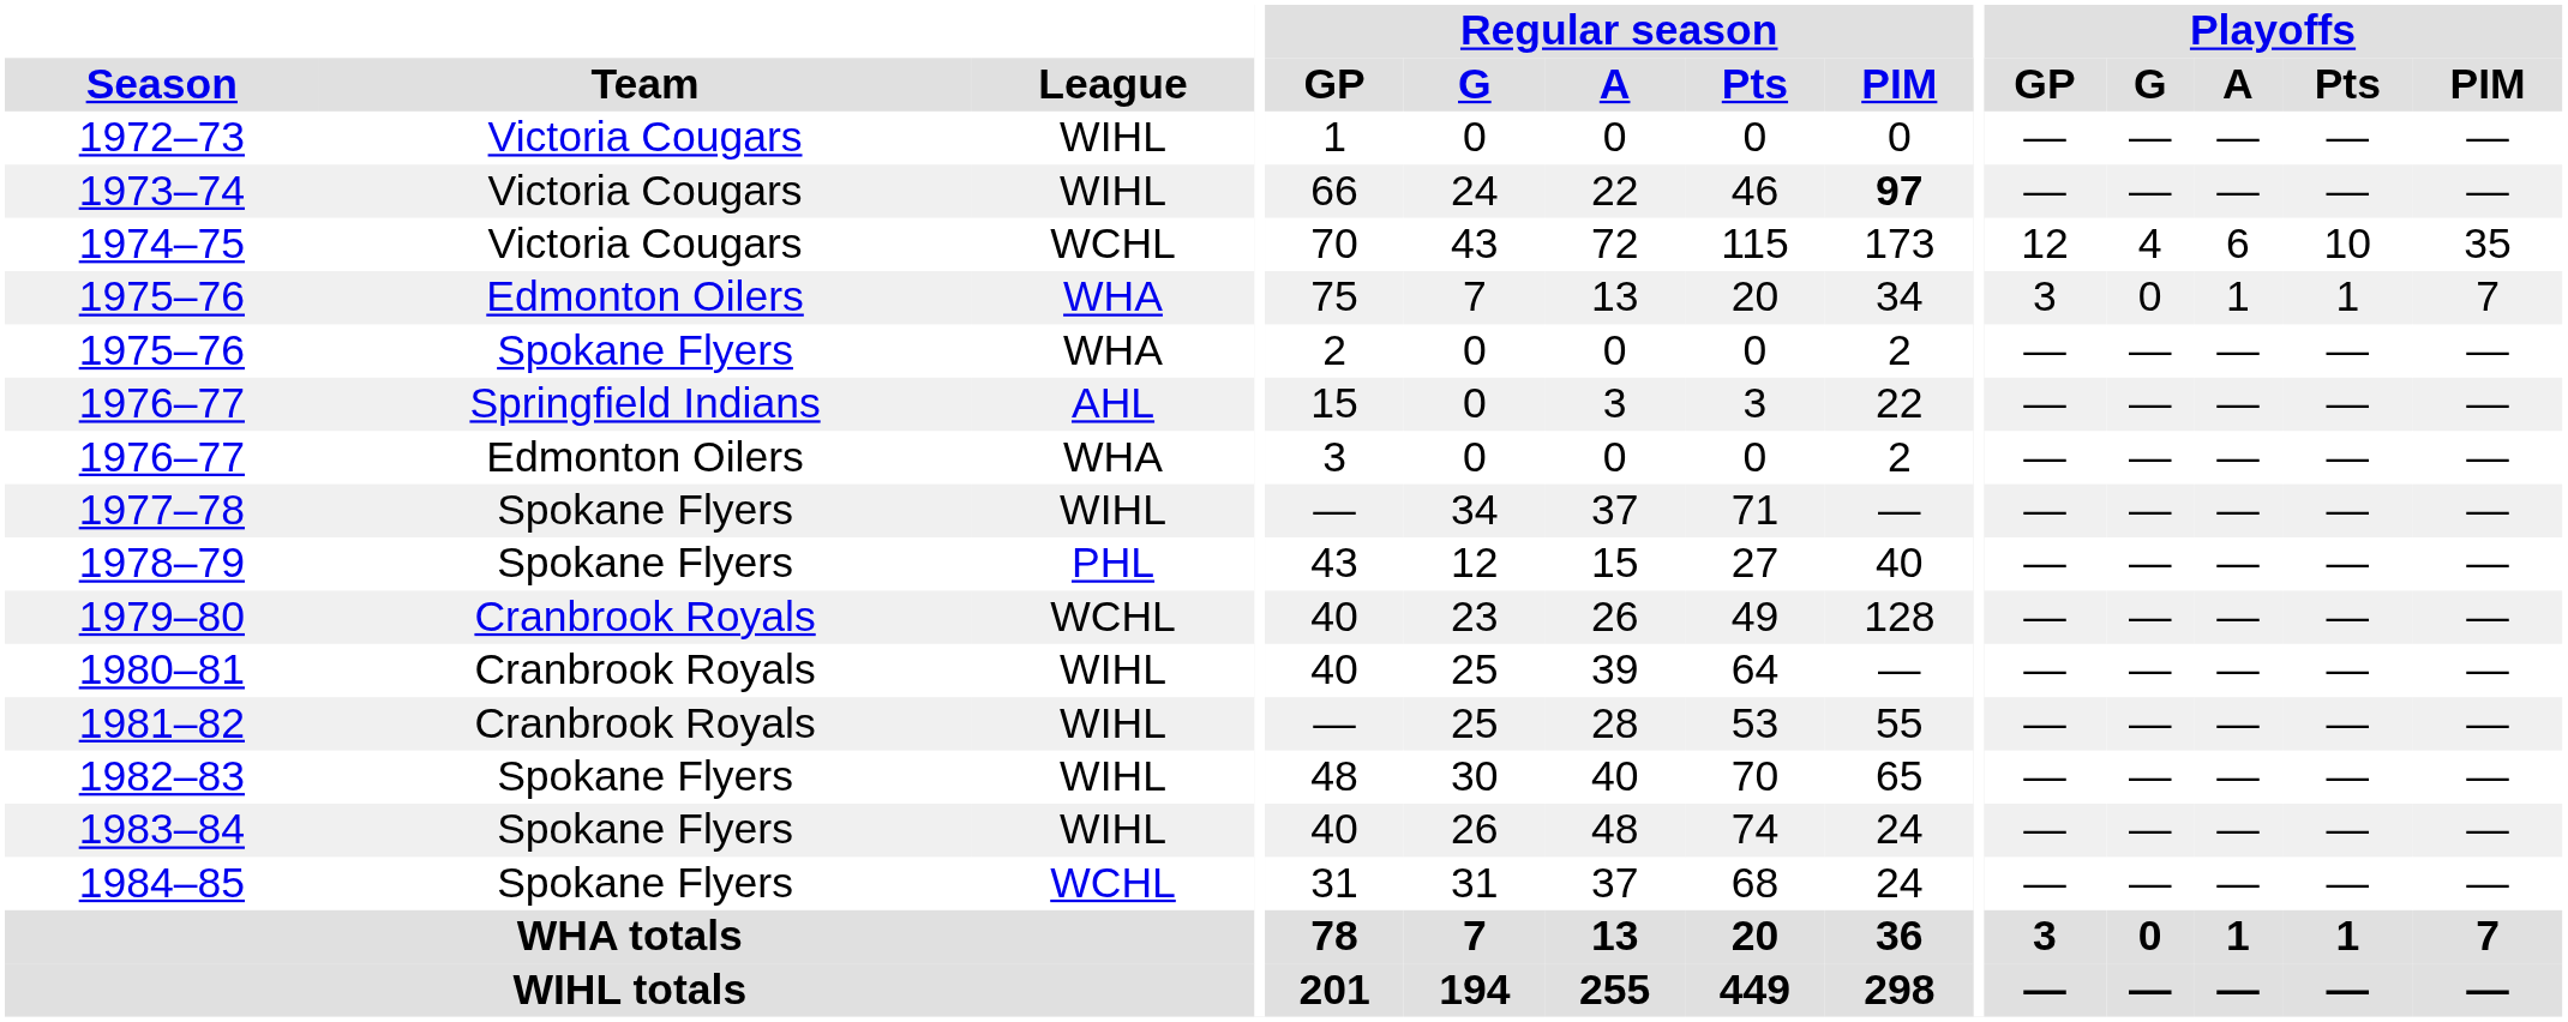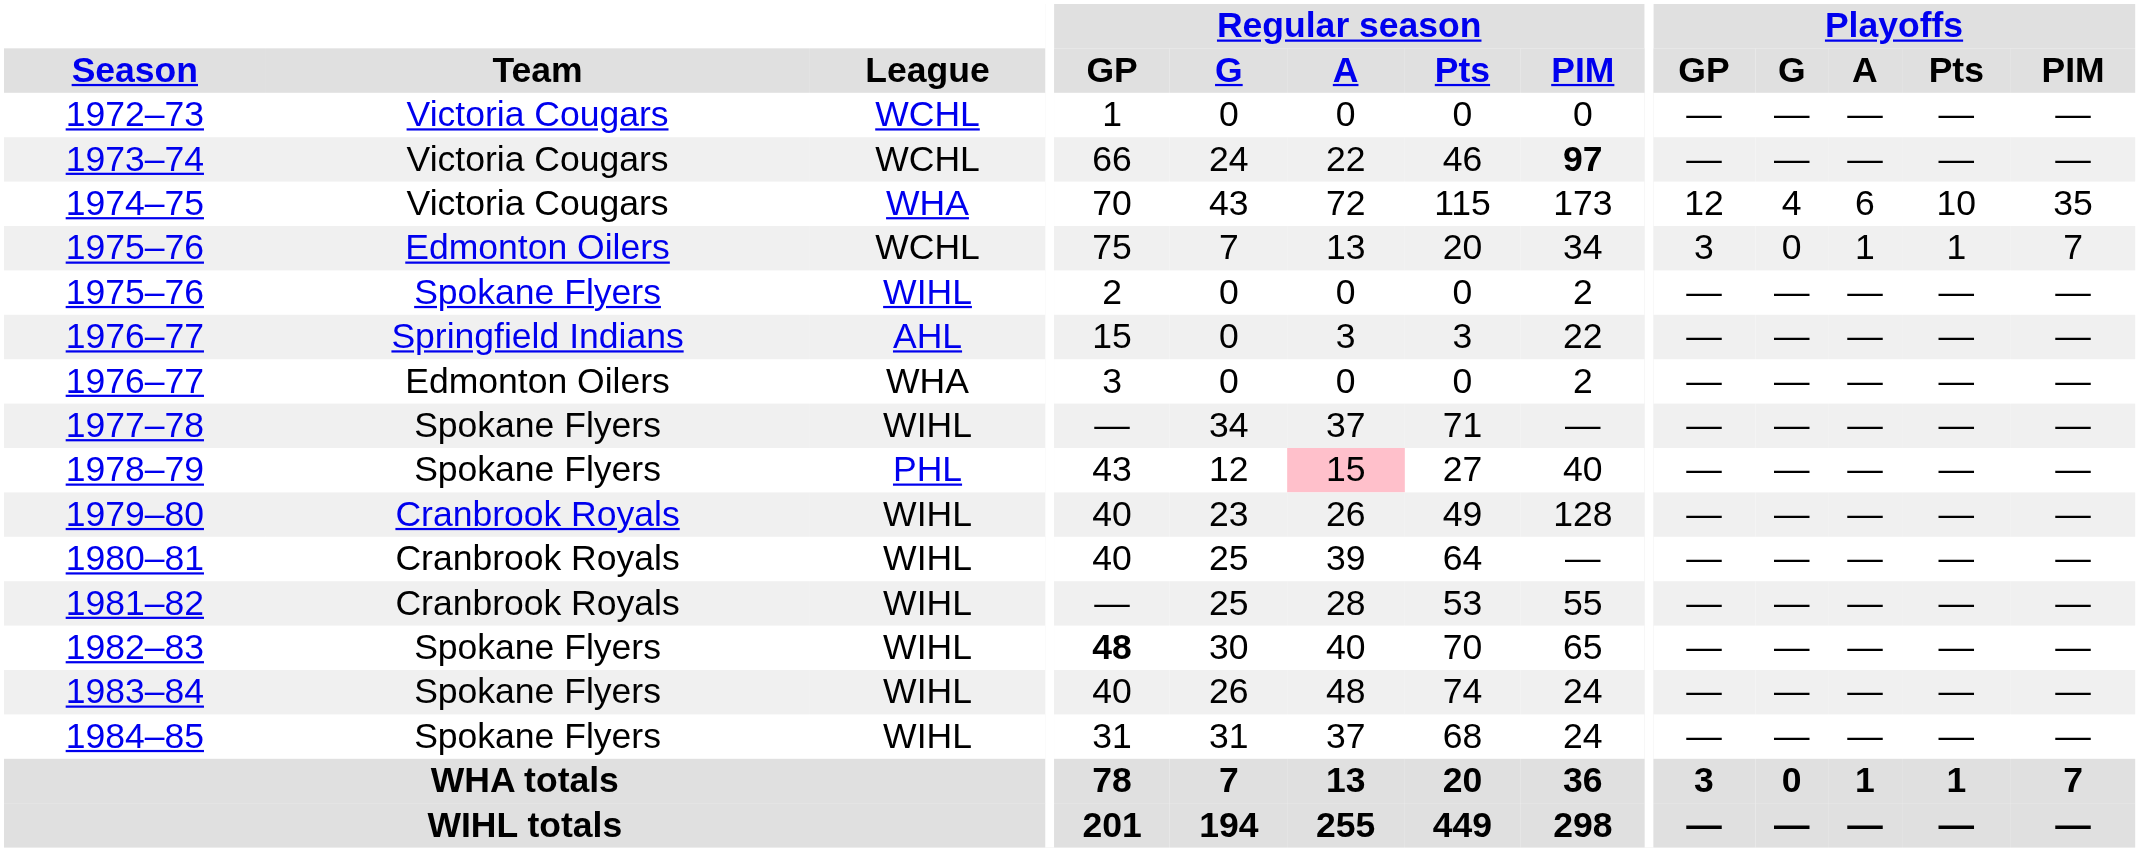 <table border="0" cellpadding="1" cellspacing="0" style="text-align:center; width:60em">
 <tr bgcolor="#e0e0e0">
 <th colspan="3" bgcolor="#ffffff"></th>
 <th rowspan="99" bgcolor="#ffffff"></th>
 <th colspan="5"><a href='#'>Regular season</a></th>
 <th rowspan="99" bgcolor="#ffffff"></th>
 <th colspan="5"><a href='#'>Playoffs</a></th>
 </tr>
 <tr bgcolor="#e0e0e0">
 <th><a href='#'>Season</a></th>
 <th>Team</th>
 <th>League</th>
 <th>GP</th>
 <th><a href='#'>G</a></th>
 <th><a href='#'>A</a></th>
 <th><a href='#'>Pts</a></th>
 <th><a href='#'>PIM</a></th>
 <th>GP</th>
 <th>G</th>
 <th>A</th>
 <th>Pts</th>
 <th>PIM</th>
 </tr>
 <tr>
 <td><a href='#'>1972–73</a></td>
 <td><a href='#'>Victoria Cougars</a></td>
-<td>WIHL</td>
+<td><a href='#'>WCHL</a></td>
 <td>1</td>
 <td>0</td>
 <td>0</td>
 <td>0</td>
 <td>0</td>
 <td>—</td>
 <td>—</td>
 <td>—</td>
 <td>—</td>
 <td>—</td>
 </tr>
 <tr bgcolor="#f0f0f0">
 <td><a href='#'>1973–74</a></td>
 <td>Victoria Cougars</td>
-<td>WIHL</td>
+<td>WCHL</td>
 <td>66</td>
 <td>24</td>
 <td>22</td>
 <td>46</td>
 <td><strong>97</strong></td>
 <td>—</td>
 <td>—</td>
 <td>—</td>
 <td>—</td>
 <td>—</td>
 </tr>
 <tr>
 <td><a href='#'>1974–75</a></td>
 <td>Victoria Cougars</td>
-<td>WCHL</td>
+<td><a href='#'>WHA</a></td>
 <td>70</td>
 <td>43</td>
 <td>72</td>
 <td>115</td>
 <td>173</td>
 <td>12</td>
 <td>4</td>
 <td>6</td>
 <td>10</td>
 <td>35</td>
 </tr>
 <tr bgcolor="#f0f0f0">
 <td><a href='#'>1975–76</a></td>
 <td><a href='#'>Edmonton Oilers</a></td>
-<td><a href='#'>WHA</a></td>
+<td>WCHL</td>
 <td>75</td>
 <td>7</td>
 <td>13</td>
 <td>20</td>
 <td>34</td>
 <td>3</td>
 <td>0</td>
 <td>1</td>
 <td>1</td>
 <td>7</td>
 </tr>
 <tr>
 <td><a href='#'>1975–76</a></td>
 <td><a href='#'>Spokane Flyers</a></td>
-<td>WHA</td>
+<td><a href='#'>WIHL</a></td>
 <td>2</td>
 <td>0</td>
 <td>0</td>
 <td>0</td>
 <td>2</td>
 <td>—</td>
 <td>—</td>
 <td>—</td>
 <td>—</td>
 <td>—</td>
 </tr>
 <tr bgcolor="#f0f0f0">
 <td><a href='#'>1976–77</a></td>
 <td><a href='#'>Springfield Indians</a></td>
 <td><a href='#'>AHL</a></td>
 <td>15</td>
 <td>0</td>
 <td>3</td>
 <td>3</td>
 <td>22</td>
 <td>—</td>
 <td>—</td>
 <td>—</td>
 <td>—</td>
 <td>—</td>
 </tr>
 <tr>
 <td><a href='#'>1976–77</a></td>
 <td>Edmonton Oilers</td>
 <td>WHA</td>
 <td>3</td>
 <td>0</td>
 <td>0</td>
 <td>0</td>
 <td>2</td>
 <td>—</td>
 <td>—</td>
 <td>—</td>
 <td>—</td>
 <td>—</td>
 </tr>
 <tr bgcolor="#f0f0f0">
 <td><a href='#'>1977–78</a></td>
 <td>Spokane Flyers</td>
 <td>WIHL</td>
 <td>—</td>
 <td>34</td>
 <td>37</td>
 <td>71</td>
 <td>—</td>
 <td>—</td>
 <td>—</td>
 <td>—</td>
 <td>—</td>
 <td>—</td>
 </tr>
 <tr>
 <td><a href='#'>1978–79</a></td>
 <td>Spokane Flyers</td>
 <td><a href='#'>PHL</a></td>
 <td>43</td>
 <td>12</td>
-<td>15</td>
+<td style="background: pink;">15</td>
 <td>27</td>
 <td>40</td>
 <td>—</td>
 <td>—</td>
 <td>—</td>
 <td>—</td>
 <td>—</td>
 </tr>
 <tr bgcolor="#f0f0f0">
 <td><a href='#'>1979–80</a></td>
 <td><a href='#'>Cranbrook Royals</a></td>
-<td>WCHL</td>
+<td>WIHL</td>
 <td>40</td>
 <td>23</td>
 <td>26</td>
 <td>49</td>
 <td>128</td>
 <td>—</td>
 <td>—</td>
 <td>—</td>
 <td>—</td>
 <td>—</td>
 </tr>
 <tr>
 <td><a href='#'>1980–81</a></td>
 <td>Cranbrook Royals</td>
 <td>WIHL</td>
 <td>40</td>
 <td>25</td>
 <td>39</td>
 <td>64</td>
 <td>—</td>
 <td>—</td>
 <td>—</td>
 <td>—</td>
 <td>—</td>
 <td>—</td>
 </tr>
 <tr bgcolor="#f0f0f0">
 <td><a href='#'>1981–82</a></td>
 <td>Cranbrook Royals</td>
 <td>WIHL</td>
 <td>—</td>
 <td>25</td>
 <td>28</td>
 <td>53</td>
 <td>55</td>
 <td>—</td>
 <td>—</td>
 <td>—</td>
 <td>—</td>
 <td>—</td>
 </tr>
 <tr>
 <td><a href='#'>1982–83</a></td>
 <td>Spokane Flyers</td>
 <td>WIHL</td>
-<td>48</td>
+<td><strong>48</strong></td>
 <td>30</td>
 <td>40</td>
 <td>70</td>
 <td>65</td>
 <td>—</td>
 <td>—</td>
 <td>—</td>
 <td>—</td>
 <td>—</td>
 </tr>
 <tr bgcolor="#f0f0f0">
 <td><a href='#'>1983–84</a></td>
 <td>Spokane Flyers</td>
 <td>WIHL</td>
 <td>40</td>
 <td>26</td>
 <td>48</td>
 <td>74</td>
 <td>24</td>
 <td>—</td>
 <td>—</td>
 <td>—</td>
 <td>—</td>
 <td>—</td>
 </tr>
 <tr>
 <td><a href='#'>1984–85</a></td>
 <td>Spokane Flyers</td>
-<td><a href='#'>WCHL</a></td>
+<td>WIHL</td>
 <td>31</td>
 <td>31</td>
 <td>37</td>
 <td>68</td>
 <td>24</td>
 <td>—</td>
 <td>—</td>
 <td>—</td>
 <td>—</td>
 <td>—</td>
 </tr>
 <tr>
 </tr>
 <tr ALIGN="center" bgcolor="#e0e0e0">
 <th colspan="3">WHA totals</th>
 <th ALIGN="center">78</th>
 <th ALIGN="center">7</th>
 <th ALIGN="center">13</th>
 <th ALIGN="center">20</th>
 <th ALIGN="center">36</th>
 <th ALIGN="center">3</th>
 <th ALIGN="center">0</th>
 <th ALIGN="center">1</th>
 <th ALIGN="center">1</th>
 <th ALIGN="center">7</th>
 </tr>
 <tr>
 </tr>
 <tr ALIGN="center" bgcolor="#e0e0e0">
 <th colspan="3">WIHL totals</th>
 <th ALIGN="center">201</th>
 <th ALIGN="center">194</th>
 <th ALIGN="center">255</th>
 <th ALIGN="center">449</th>
 <th ALIGN="center">298</th>
 <th ALIGN="center">—</th>
 <th ALIGN="center">—</th>
 <th ALIGN="center">—</th>
 <th ALIGN="center">—</th>
 <th ALIGN="center">—</th>
 </tr>
 </table>
